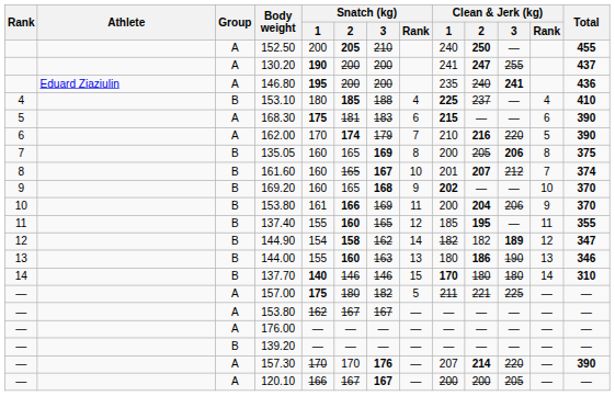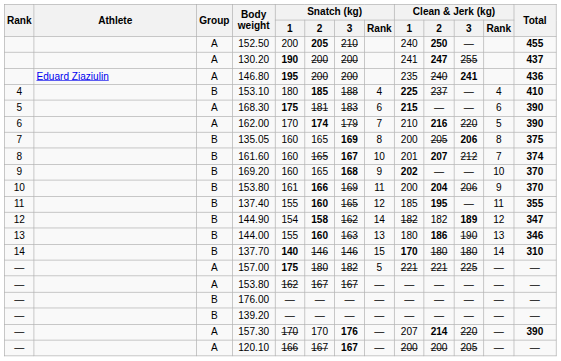 <table class = "wikitable" style="text-align:center;">
 <tr>
 <th rowspan=2 width=40>Rank</th>
 <th rowspan=2 width=250>Athlete</th>
 <th rowspan=2 width=50>Group</th>
 <th rowspan=2 width=60>Body weight</th>
 <th colspan=4>Snatch (kg)</th>
 <th colspan=4>Clean & Jerk (kg)</th>
 <th rowspan=2 width=60>Total</th>
 </tr>
 <tr>
 <th width=40>1</th>
 <th width=40>2</th>
 <th width=40>3</th>
 <th width=40>Rank</th>
 <th width=40>1</th>
 <th width=40>2</th>
 <th width=40>3</th>
 <th width=40>Rank</th>
 </tr>
 <tr>
 <td></td>
 <td align=left></td>
 <td>A</td>
 <td>152.50</td>
 <td>200</td>
 <td><strong>205</strong></td>
 <td><s>210</s></td>
 <td></td>
 <td>240</td>
 <td><strong>250</strong></td>
 <td>—</td>
 <td></td>
 <td><strong>455</strong></td>
 </tr>
 <tr>
 <td></td>
 <td align=left></td>
 <td>A</td>
 <td>130.20</td>
 <td><strong>190</strong></td>
 <td><s>200</s></td>
 <td><s>200</s></td>
 <td></td>
 <td>241</td>
 <td><strong>247</strong></td>
 <td><s>255</s></td>
 <td></td>
 <td><strong>437</strong></td>
 </tr>
 <tr>
 <td></td>
 <td align=left> <a href='#'>Eduard Ziaziulin</a> </td>
 <td>A</td>
 <td>146.80</td>
 <td><strong>195</strong></td>
 <td><s>200</s></td>
 <td><s>200</s></td>
 <td></td>
 <td>235</td>
 <td><s>240</s></td>
 <td><strong>241</strong></td>
 <td></td>
 <td><strong>436</strong></td>
 </tr>
 <tr>
 <td>4</td>
 <td align=left></td>
 <td>B</td>
 <td>153.10</td>
 <td>180</td>
 <td><strong>185</strong></td>
 <td><s>188</s></td>
 <td>4</td>
 <td><strong>225</strong></td>
 <td><s>237</s></td>
 <td>—</td>
 <td>4</td>
 <td><strong>410</strong></td>
 </tr>
 <tr>
 <td>5</td>
 <td align=left></td>
 <td>A</td>
 <td>168.30</td>
 <td><strong>175</strong></td>
 <td><s>181</s></td>
 <td><s>183</s></td>
 <td>6</td>
 <td><strong>215</strong></td>
 <td>—</td>
 <td>—</td>
 <td>6</td>
 <td><strong>390</strong></td>
 </tr>
 <tr>
 <td>6</td>
 <td align=left></td>
 <td>A</td>
 <td>162.00</td>
 <td>170</td>
 <td><strong>174</strong></td>
 <td><s>179</s></td>
 <td>7</td>
 <td>210</td>
 <td><strong>216</strong></td>
 <td><s>220</s></td>
 <td>5</td>
 <td><strong>390</strong></td>
 </tr>
 <tr>
 <td>7</td>
 <td align=left></td>
 <td>B</td>
 <td>135.05</td>
 <td>160</td>
 <td>165</td>
 <td><strong>169</strong></td>
 <td>8</td>
 <td>200</td>
 <td><s>205</s></td>
 <td><strong>206</strong></td>
 <td>8</td>
 <td><strong>375</strong></td>
 </tr>
 <tr>
 <td>8</td>
 <td align=left></td>
 <td>B</td>
 <td>161.60</td>
 <td>160</td>
 <td><s>165</s></td>
 <td><strong>167</strong></td>
 <td>10</td>
 <td>201</td>
 <td><strong>207</strong></td>
 <td><s>212</s></td>
 <td>7</td>
 <td><strong>374</strong></td>
 </tr>
 <tr>
 <td>9</td>
 <td align=left></td>
 <td>B</td>
 <td>169.20</td>
 <td>160</td>
 <td>165</td>
 <td><strong>168</strong></td>
 <td>9</td>
 <td><strong>202</strong></td>
 <td>—</td>
 <td>—</td>
 <td>10</td>
 <td><strong>370</strong></td>
 </tr>
 <tr>
 <td>10</td>
 <td align=left></td>
 <td>B</td>
 <td>153.80</td>
 <td>161</td>
 <td><strong>166</strong></td>
 <td><s>169</s></td>
 <td>11</td>
 <td>200</td>
 <td><strong>204</strong></td>
 <td><s>206</s></td>
 <td>9</td>
 <td><strong>370</strong></td>
 </tr>
 <tr>
 <td>11</td>
 <td align=left></td>
 <td>B</td>
 <td>137.40</td>
 <td>155</td>
 <td><strong>160</strong></td>
 <td><s>165</s></td>
 <td>12</td>
 <td>185</td>
 <td><strong>195</strong></td>
 <td>—</td>
 <td>11</td>
 <td><strong>355</strong></td>
 </tr>
 <tr>
 <td>12</td>
 <td align=left></td>
 <td>B</td>
 <td>144.90</td>
 <td>154</td>
 <td><strong>158</strong></td>
 <td><s>162</s></td>
 <td>14</td>
 <td><s>182</s></td>
 <td>182</td>
 <td><strong>189</strong></td>
 <td>12</td>
 <td><strong>347</strong></td>
 </tr>
 <tr>
 <td>13</td>
 <td align=left></td>
 <td>B</td>
 <td>144.00</td>
 <td>155</td>
 <td><strong>160</strong></td>
 <td><s>163</s></td>
 <td>13</td>
 <td>180</td>
 <td><strong>186</strong></td>
 <td><s>190</s></td>
 <td>13</td>
 <td><strong>346</strong></td>
 </tr>
 <tr>
 <td>14</td>
 <td align=left></td>
 <td>B</td>
 <td>137.70</td>
 <td><strong>140</strong></td>
 <td><s>146</s></td>
 <td><s>146</s></td>
 <td>15</td>
 <td><strong>170</strong></td>
 <td><s>180</s></td>
 <td><s>180</s></td>
 <td>14</td>
 <td><strong>310</strong></td>
 </tr>
 <tr>
 <td>—</td>
 <td align=left></td>
 <td>A</td>
 <td>157.00</td>
 <td><strong>175</strong></td>
 <td><s>180</s></td>
 <td><s>182</s></td>
 <td>5</td>
-<td><s>211</s></td>
+<td><s>221</s></td>
 <td><s>221</s></td>
 <td><s>225</s></td>
 <td>—</td>
 <td>—</td>
 </tr>
 <tr>
 <td>—</td>
 <td align=left></td>
 <td>A</td>
 <td>153.80</td>
 <td><s>162</s></td>
 <td><s>167</s></td>
 <td><s>167</s></td>
 <td>—</td>
 <td>—</td>
 <td>—</td>
 <td>—</td>
 <td>—</td>
 <td>—</td>
 </tr>
 <tr>
 <td>—</td>
 <td align=left></td>
-<td>A</td>
+<td>B</td>
 <td>176.00</td>
 <td>—</td>
 <td>—</td>
 <td>—</td>
 <td>—</td>
 <td>—</td>
 <td>—</td>
 <td>—</td>
 <td>—</td>
 <td>—</td>
 </tr>
 <tr>
 <td>—</td>
 <td align=left></td>
 <td>B</td>
 <td>139.20</td>
 <td>—</td>
 <td>—</td>
 <td>—</td>
 <td>—</td>
 <td>—</td>
 <td>—</td>
 <td>—</td>
 <td>—</td>
 <td>—</td>
 </tr>
 <tr>
 <td>—</td>
 <td align=left></td>
 <td>A</td>
 <td>157.30</td>
 <td><s>170</s></td>
 <td>170</td>
 <td><strong>176</strong></td>
 <td>—</td>
 <td>207</td>
 <td><strong>214</strong></td>
 <td><s>220</s></td>
 <td>—</td>
 <td><strong>390</strong></td>
 </tr>
 <tr>
 <td>—</td>
 <td align=left></td>
 <td>A</td>
 <td>120.10</td>
 <td><s>166</s></td>
 <td><s>167</s></td>
 <td><strong>167</strong></td>
 <td>—</td>
 <td><s>200</s></td>
 <td><s>200</s></td>
 <td><s>205</s></td>
 <td>—</td>
 <td>—</td>
 </tr>
 </table>
